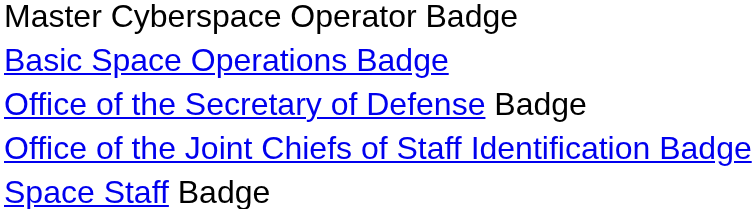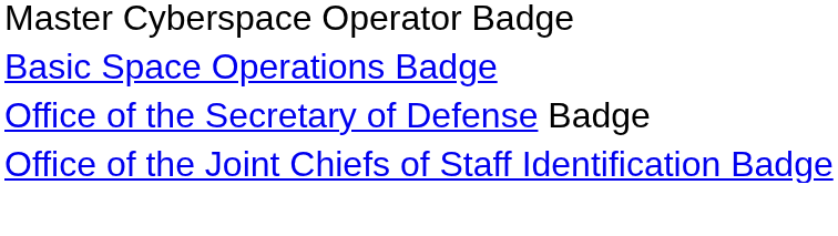 <table>
 <tr>
 <td></td>
 <td>Master Cyberspace Operator Badge</td>
 </tr>
 <tr>
 <td></td>
 <td><a href='#'>Basic Space Operations Badge</a></td>
 </tr>
 <tr>
 <td></td>
 <td><a href='#'>Office of the Secretary of Defense</a> Badge</td>
 </tr>
 <tr>
 <td></td>
 <td><a href='#'>Office of the Joint Chiefs of Staff Identification Badge</a></td>
 </tr>
-<tr>
-<td></td>
-<td><a href='#'>Space Staff</a> Badge</td>
-</tr>
 </table>
